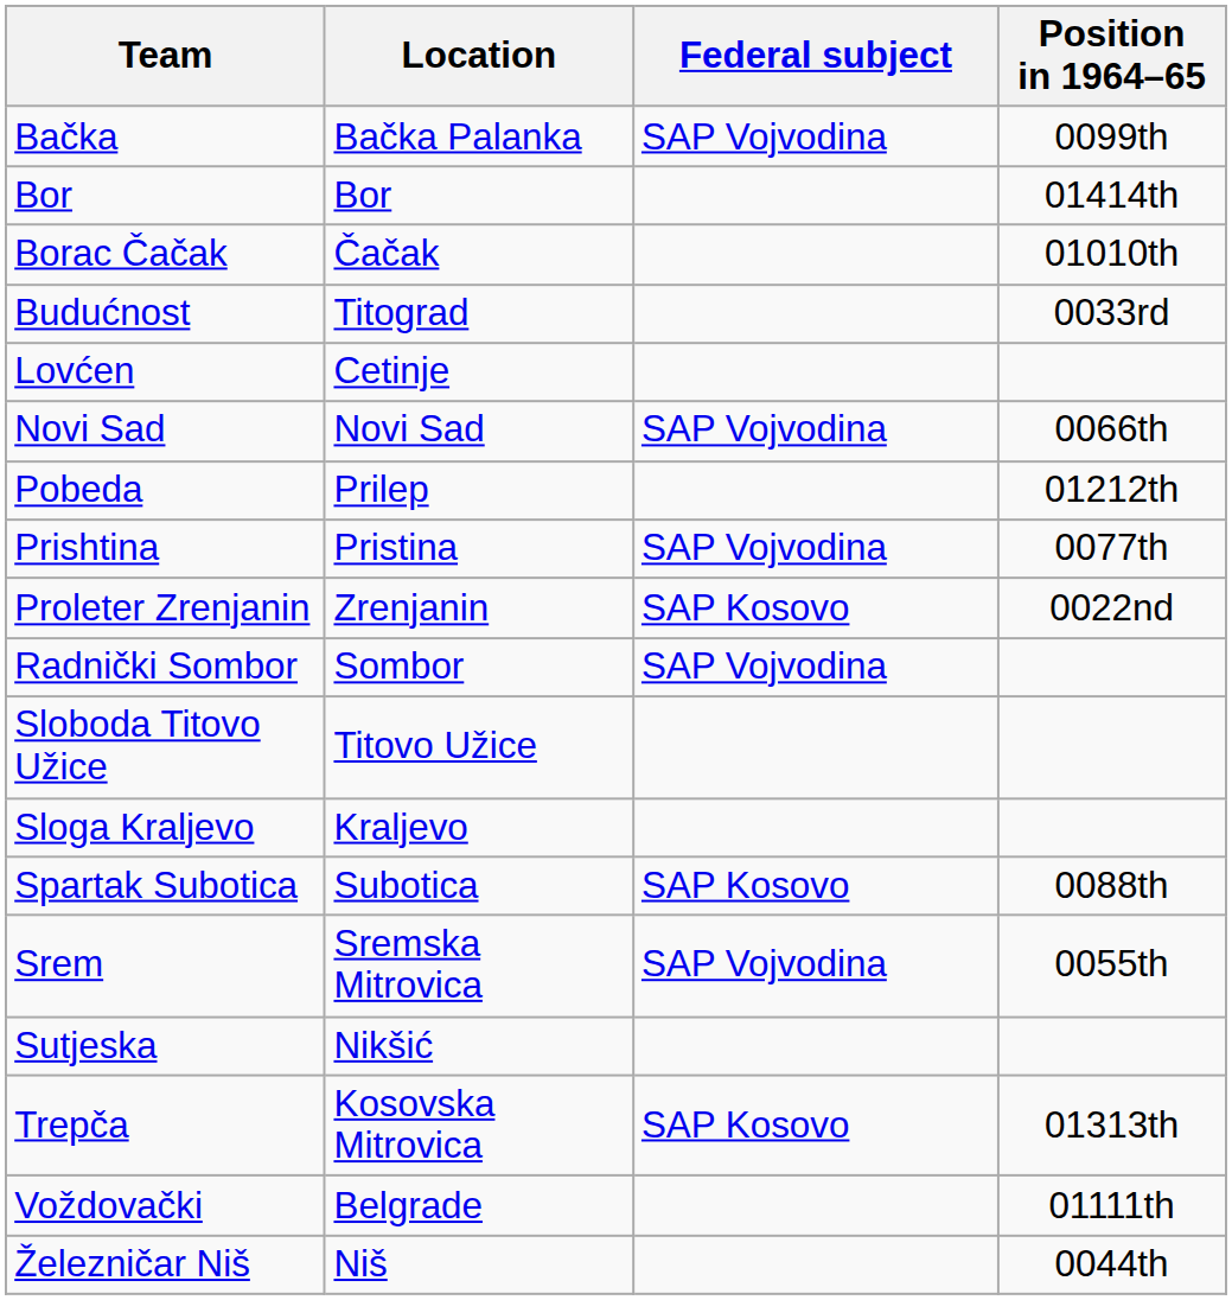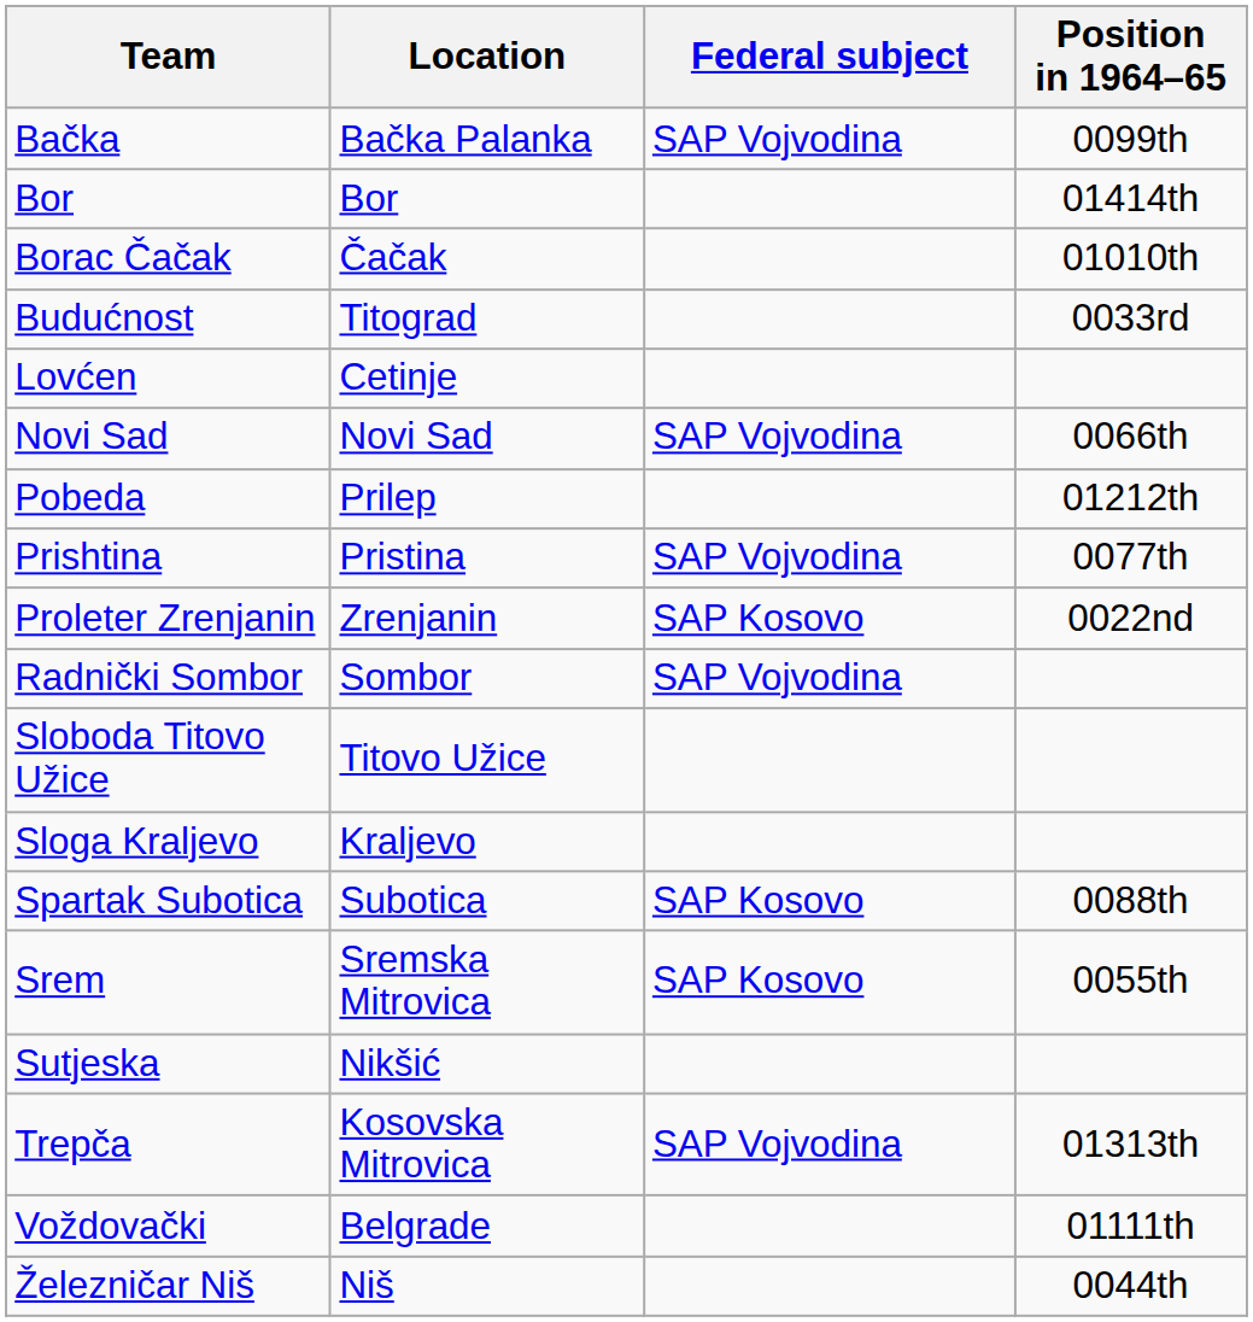 <table class="wikitable sortable" style="text-align:left">
 <tr>
 <th width="130">Team</th>
 <th width="125">Location</th>
 <th width="150"><a href='#'>Federal subject</a></th>
 <th width="90">Position<br>in 1964–65</th>
 </tr>
 <tr>
 <td><a href='#'>Bačka</a></td>
 <td><a href='#'>Bačka Palanka</a></td>
 <td> <a href='#'>SAP Vojvodina</a></td>
 <td style="text-align:center"><span>009</span>9th</td>
 </tr>
 <tr>
 <td><a href='#'>Bor</a></td>
 <td><a href='#'>Bor</a></td>
 <td></td>
 <td style="text-align:center"><span>014</span>14th</td>
 </tr>
 <tr>
 <td><a href='#'>Borac Čačak</a></td>
 <td><a href='#'>Čačak</a></td>
 <td></td>
 <td style="text-align:center"><span>010</span>10th</td>
 </tr>
 <tr>
 <td><a href='#'>Budućnost</a></td>
 <td><a href='#'>Titograd</a></td>
 <td></td>
 <td style="text-align:center"><span>003</span>3rd</td>
 </tr>
 <tr>
 <td><a href='#'>Lovćen</a></td>
 <td><a href='#'>Cetinje</a></td>
 <td></td>
 <td></td>
 </tr>
 <tr>
 <td><a href='#'>Novi Sad</a></td>
 <td><a href='#'>Novi Sad</a></td>
 <td> <a href='#'>SAP Vojvodina</a></td>
 <td style="text-align:center"><span>006</span>6th</td>
 </tr>
 <tr>
 <td><a href='#'>Pobeda</a></td>
 <td><a href='#'>Prilep</a></td>
 <td></td>
 <td style="text-align:center"><span>012</span>12th</td>
 </tr>
 <tr>
 <td><a href='#'>Prishtina</a></td>
 <td><a href='#'>Pristina</a></td>
 <td> <a href='#'>SAP Vojvodina</a></td>
 <td style="text-align:center"><span>007</span>7th</td>
 </tr>
 <tr>
 <td><a href='#'>Proleter Zrenjanin</a></td>
 <td><a href='#'>Zrenjanin</a></td>
 <td> <a href='#'>SAP Kosovo</a></td>
 <td style="text-align:center"><span>002</span>2nd</td>
 </tr>
 <tr>
 <td><a href='#'>Radnički Sombor</a></td>
 <td><a href='#'>Sombor</a></td>
 <td> <a href='#'>SAP Vojvodina</a></td>
 <td></td>
 </tr>
 <tr>
 <td><a href='#'>Sloboda Titovo Užice</a></td>
 <td><a href='#'>Titovo Užice</a></td>
 <td></td>
 <td></td>
 </tr>
 <tr>
 <td><a href='#'>Sloga Kraljevo</a></td>
 <td><a href='#'>Kraljevo</a></td>
 <td></td>
 <td></td>
 </tr>
 <tr>
 <td><a href='#'>Spartak Subotica</a></td>
 <td><a href='#'>Subotica</a></td>
 <td> <a href='#'>SAP Kosovo</a></td>
 <td style="text-align:center"><span>008</span>8th</td>
 </tr>
 <tr>
 <td><a href='#'>Srem</a></td>
 <td><a href='#'>Sremska Mitrovica</a></td>
-<td> <a href='#'>SAP Vojvodina</a></td>
+<td> <a href='#'>SAP Kosovo</a></td>
 <td style="text-align:center"><span>005</span>5th</td>
 </tr>
 <tr>
 <td><a href='#'>Sutjeska</a></td>
 <td><a href='#'>Nikšić</a></td>
 <td></td>
 <td></td>
 </tr>
 <tr>
 <td><a href='#'>Trepča</a></td>
 <td><a href='#'>Kosovska Mitrovica</a></td>
-<td> <a href='#'>SAP Kosovo</a></td>
+<td> <a href='#'>SAP Vojvodina</a></td>
 <td style="text-align:center"><span>013</span>13th</td>
 </tr>
 <tr>
 <td><a href='#'>Voždovački</a></td>
 <td><a href='#'>Belgrade</a></td>
 <td></td>
 <td style="text-align:center"><span>011</span>11th</td>
 </tr>
 <tr>
 <td><a href='#'>Železničar Niš</a></td>
 <td><a href='#'>Niš</a></td>
 <td></td>
 <td style="text-align:center"><span>004</span>4th</td>
 </tr>
 </table>
